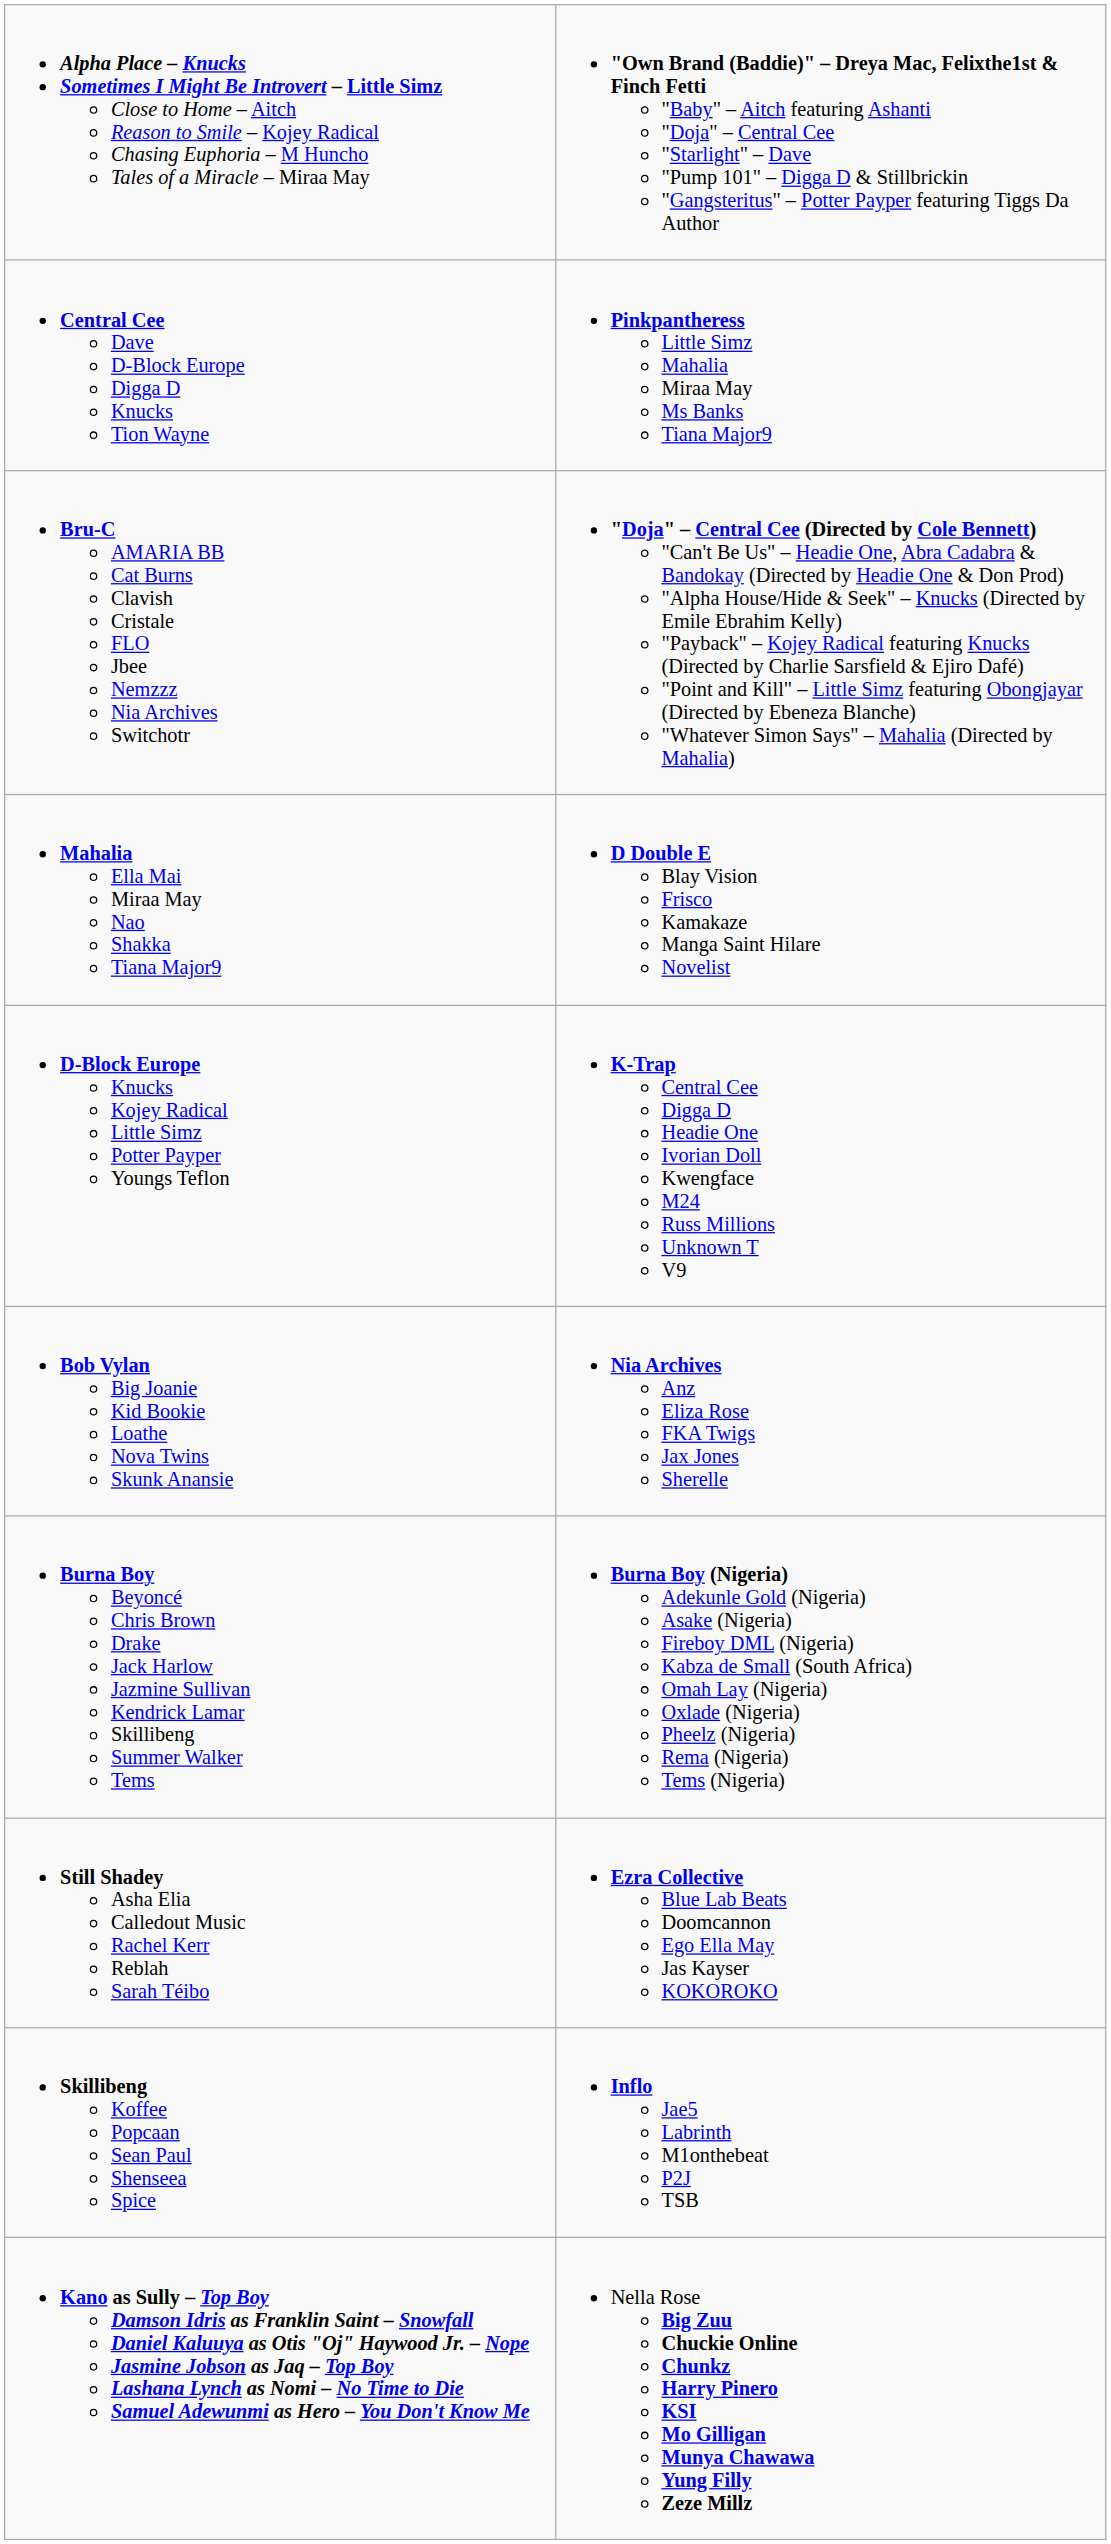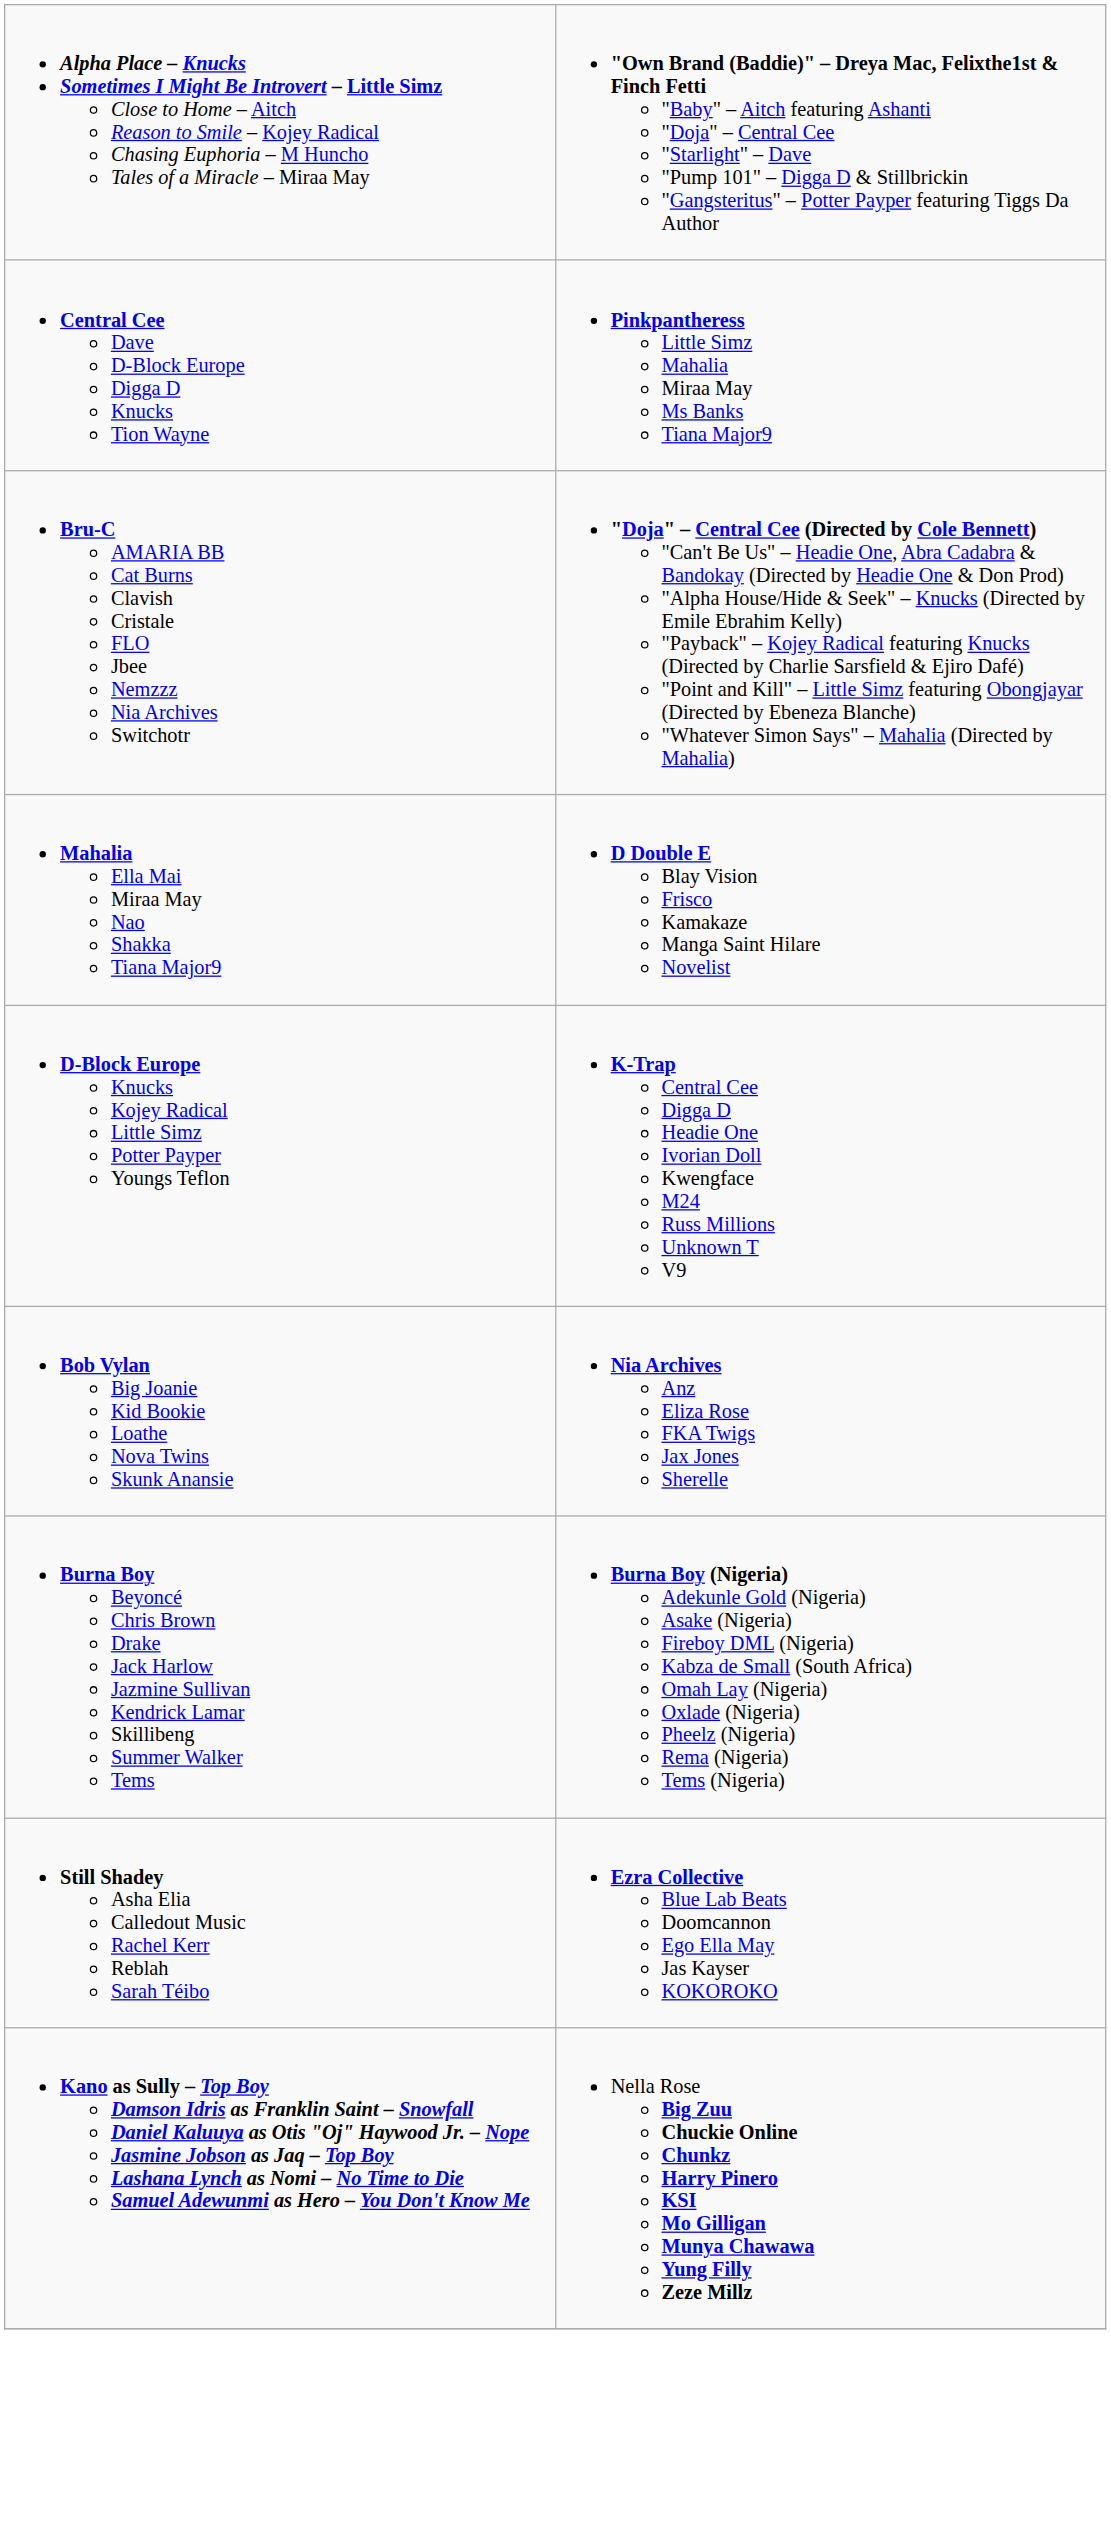 <table class="wikitable">
 <tr>
 <td style="vertical-align:top;" width="50%"><br><ul><li><strong><em>Alpha Place<em> – <a href='#'>Knucks</a><strong></li><li></em></strong><a href='#'>Sometimes I Might Be Introvert</a></em> – <a href='#'>Little Simz</a></strong><ul><li><em>Close to Home</em> – <a href='#'>Aitch</a></li><li><em><a href='#'>Reason to Smile</a></em> – <a href='#'>Kojey Radical</a></li><li><em>Chasing Euphoria</em> – <a href='#'>M Huncho</a></li><li><em>Tales of a Miracle</em> – Miraa May</li></ul></li></ul></td>
 <td style="vertical-align:top;" width="50%"><br><ul><li><strong>"Own Brand (Baddie)" – Dreya Mac, Felixthe1st & Finch Fetti</strong><ul><li>"<a href='#'>Baby</a>" – <a href='#'>Aitch</a> featuring <a href='#'>Ashanti</a></li><li>"<a href='#'>Doja</a>" – <a href='#'>Central Cee</a></li><li>"<a href='#'>Starlight</a>" – <a href='#'>Dave</a></li><li>"Pump 101" – <a href='#'>Digga D</a> & Stillbrickin</li><li>"<a href='#'>Gangsteritus</a>" – <a href='#'>Potter Payper</a> featuring Tiggs Da Author</li></ul></li></ul></td>
 </tr>
 <tr>
 <td style="vertical-align:top;" width="50%"><br><ul><li><strong><a href='#'>Central Cee</a></strong><ul><li><a href='#'>Dave</a></li><li><a href='#'>D-Block Europe</a></li><li><a href='#'>Digga D</a></li><li><a href='#'>Knucks</a></li><li><a href='#'>Tion Wayne</a></li></ul></li></ul></td>
 <td style="vertical-align:top;" width="50%"><br><ul><li><strong><a href='#'>Pinkpantheress</a></strong><ul><li><a href='#'>Little Simz</a></li><li><a href='#'>Mahalia</a></li><li>Miraa May</li><li><a href='#'>Ms Banks</a></li><li><a href='#'>Tiana Major9</a></li></ul></li></ul></td>
 </tr>
 <tr>
 <td style="vertical-align:top;" width="50%"><br><ul><li><strong><a href='#'>Bru-C</a></strong><ul><li><a href='#'>AMARIA BB</a></li><li><a href='#'>Cat Burns</a></li><li>Clavish</li><li>Cristale</li><li><a href='#'>FLO</a></li><li>Jbee</li><li><a href='#'>Nemzzz</a></li><li><a href='#'>Nia Archives</a></li><li>Switchotr</li></ul></li></ul></td>
 <td style="vertical-align:top;" width="50%"><br><ul><li><strong>"<a href='#'>Doja</a>" – <a href='#'>Central Cee</a> (Directed by <a href='#'>Cole Bennett</a>)</strong><ul><li>"Can't Be Us" – <a href='#'>Headie One</a>, <a href='#'>Abra Cadabra</a> & <a href='#'>Bandokay</a> (Directed by <a href='#'>Headie One</a> & Don Prod)</li><li>"Alpha House/Hide & Seek" – <a href='#'>Knucks</a> (Directed by Emile Ebrahim Kelly)</li><li>"Payback" – <a href='#'>Kojey Radical</a> featuring <a href='#'>Knucks</a> (Directed by Charlie Sarsfield & Ejiro Dafé)</li><li>"Point and Kill" – <a href='#'>Little Simz</a> featuring <a href='#'>Obongjayar</a> (Directed by Ebeneza Blanche)</li><li>"Whatever Simon Says" – <a href='#'>Mahalia</a> (Directed by <a href='#'>Mahalia</a>)</li></ul></li></ul></td>
 </tr>
 <tr>
 <td style="vertical-align:top;" width="50%"><br><ul><li><strong><a href='#'>Mahalia</a></strong><ul><li><a href='#'>Ella Mai</a></li><li>Miraa May</li><li><a href='#'>Nao</a></li><li><a href='#'>Shakka</a></li><li><a href='#'>Tiana Major9</a></li></ul></li></ul></td>
 <td style="vertical-align:top;" width="50%"><br><ul><li><strong><a href='#'>D Double E</a></strong><ul><li>Blay Vision</li><li><a href='#'>Frisco</a></li><li>Kamakaze</li><li>Manga Saint Hilare</li><li><a href='#'>Novelist</a></li></ul></li></ul></td>
 </tr>
 <tr>
 <td style="vertical-align:top;" width="50%"><br><ul><li><strong><a href='#'>D-Block Europe</a></strong><ul><li><a href='#'>Knucks</a></li><li><a href='#'>Kojey Radical</a></li><li><a href='#'>Little Simz</a></li><li><a href='#'>Potter Payper</a></li><li>Youngs Teflon</li></ul></li></ul></td>
 <td style="vertical-align:top;" width="50%"><br><ul><li><strong><a href='#'>K-Trap</a></strong><ul><li><a href='#'>Central Cee</a></li><li><a href='#'>Digga D</a></li><li><a href='#'>Headie One</a></li><li><a href='#'>Ivorian Doll</a></li><li>Kwengface</li><li><a href='#'>M24</a></li><li><a href='#'>Russ Millions</a></li><li><a href='#'>Unknown T</a></li><li>V9</li></ul></li></ul></td>
 </tr>
 <tr>
 <td style="vertical-align:top;" width="50%"><br><ul><li><strong><a href='#'>Bob Vylan</a></strong><ul><li><a href='#'>Big Joanie</a></li><li><a href='#'>Kid Bookie</a></li><li><a href='#'>Loathe</a></li><li><a href='#'>Nova Twins</a></li><li><a href='#'>Skunk Anansie</a></li></ul></li></ul></td>
 <td style="vertical-align:top;" width="50%"><br><ul><li><strong><a href='#'>Nia Archives</a></strong><ul><li><a href='#'>Anz</a></li><li><a href='#'>Eliza Rose</a></li><li><a href='#'>FKA Twigs</a></li><li><a href='#'>Jax Jones</a></li><li><a href='#'>Sherelle</a></li></ul></li></ul></td>
 </tr>
 <tr>
 <td style="vertical-align:top;" width="50%"><br><ul><li><strong><a href='#'>Burna Boy</a></strong><ul><li><a href='#'>Beyoncé</a></li><li><a href='#'>Chris Brown</a></li><li><a href='#'>Drake</a></li><li><a href='#'>Jack Harlow</a></li><li><a href='#'>Jazmine Sullivan</a></li><li><a href='#'>Kendrick Lamar</a></li><li>Skillibeng</li><li><a href='#'>Summer Walker</a></li><li><a href='#'>Tems</a></li></ul></li></ul></td>
 <td style="vertical-align:top;" width="50%"><br><ul><li><strong><a href='#'>Burna Boy</a> (Nigeria)</strong><ul><li><a href='#'>Adekunle Gold</a> (Nigeria)</li><li><a href='#'>Asake</a> (Nigeria)</li><li><a href='#'>Fireboy DML</a> (Nigeria)</li><li><a href='#'>Kabza de Small</a> (South Africa)</li><li><a href='#'>Omah Lay</a> (Nigeria)</li><li><a href='#'>Oxlade</a> (Nigeria)</li><li><a href='#'>Pheelz</a> (Nigeria)</li><li><a href='#'>Rema</a> (Nigeria)</li><li><a href='#'>Tems</a> (Nigeria)</li></ul></li></ul></td>
 </tr>
 <tr>
 <td style="vertical-align:top;" width="50%"><br><ul><li><strong>Still Shadey</strong><ul><li>Asha Elia</li><li>Calledout Music</li><li><a href='#'>Rachel Kerr</a></li><li>Reblah</li><li><a href='#'>Sarah Téibo</a></li></ul></li></ul></td>
 <td style="vertical-align:top;" width="50%"><br><ul><li><strong><a href='#'>Ezra Collective</a></strong><ul><li><a href='#'>Blue Lab Beats</a></li><li>Doomcannon</li><li><a href='#'>Ego Ella May</a></li><li>Jas Kayser</li><li><a href='#'>KOKOROKO</a></li></ul></li></ul></td>
 </tr>
 <tr>
-<td style="vertical-align:top;" width="50%"><br><ul><li><strong>Skillibeng</strong><ul><li><a href='#'>Koffee</a></li><li><a href='#'>Popcaan</a></li><li><a href='#'>Sean Paul</a></li><li><a href='#'>Shenseea</a></li><li><a href='#'>Spice</a></li></ul></li></ul></td>
-<td style="vertical-align:top;" width="50%"><br><ul><li><strong><a href='#'>Inflo</a></strong><ul><li><a href='#'>Jae5</a></li><li><a href='#'>Labrinth</a></li><li>M1onthebeat</li><li><a href='#'>P2J</a></li><li>TSB</li></ul></li></ul></td>
-</tr>
-<tr>
 <td style="vertical-align:top;" width="50%"><br><ul><li><strong><a href='#'>Kano</a> as Sully – <em><a href='#'>Top Boy</a><strong><em><ul><li><a href='#'>Damson Idris</a> as Franklin Saint – </em><a href='#'>Snowfall</a><em></li><li><a href='#'>Daniel Kaluuya</a> as Otis "Oj" Haywood Jr. – </em><a href='#'>Nope</a><em></li><li><a href='#'>Jasmine Jobson</a> as Jaq – </em><a href='#'>Top Boy</a><em></li><li><a href='#'>Lashana Lynch</a> as Nomi – </em><a href='#'>No Time to Die</a><em></li><li><a href='#'>Samuel Adewunmi</a> as Hero – </em><a href='#'>You Don't Know Me</a><em></li></ul></li></ul></td>
 <td style="vertical-align:top;" width="50%"><br><ul><li></strong>Nella Rose<strong><ul><li><a href='#'>Big Zuu</a></li><li>Chuckie Online</li><li><a href='#'>Chunkz</a></li><li><a href='#'>Harry Pinero</a></li><li><a href='#'>KSI</a></li><li><a href='#'>Mo Gilligan</a></li><li><a href='#'>Munya Chawawa</a></li><li><a href='#'>Yung Filly</a></li><li>Zeze Millz</li></ul></li></ul></td>
 </tr>
 <tr>
 </tr>
 </table>
